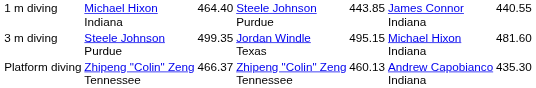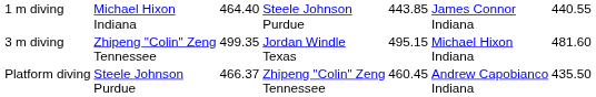 <table>
 <tr valign="top">
 <td>1 m diving</td>
 <td><a href='#'>Michael Hixon</a> <br>Indiana</td>
 <td>464.40</td>
 <td><a href='#'>Steele Johnson</a><br> Purdue</td>
 <td>443.85</td>
 <td><a href='#'>James Connor</a> <br>Indiana</td>
 <td>440.55</td>
 </tr>
 <tr valign="top">
 <td>3 m diving</td>
-<td><a href='#'>Steele Johnson</a><br> Purdue</td>
+<td><a href='#'>Zhipeng "Colin" Zeng</a> <br> Tennessee</td>
 <td>499.35</td>
 <td><a href='#'>Jordan Windle</a><br> Texas</td>
 <td>495.15</td>
 <td><a href='#'>Michael Hixon</a> <br>Indiana</td>
 <td>481.60</td>
 </tr>
 <tr valign="top">
 <td>Platform diving</td>
-<td><a href='#'>Zhipeng "Colin" Zeng</a> <br> Tennessee</td>
+<td><a href='#'>Steele Johnson</a><br> Purdue</td>
 <td>466.37</td>
 <td><a href='#'>Zhipeng "Colin" Zeng</a> <br> Tennessee</td>
-<td>460.13</td>
+<td>460.45</td>
 <td><a href='#'>Andrew Capobianco</a><br> Indiana</td>
-<td>435.30</td>
+<td>435.50</td>
 </tr>
 </table>
